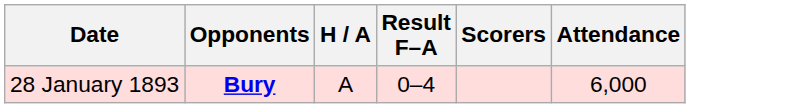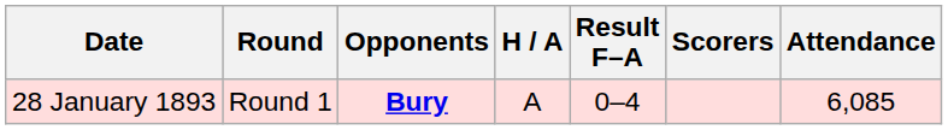 <table class="wikitable" style="text-align:center">
 <tr>
 <th>Date</th>
+<th>Round</th>
 <th>Opponents</th>
 <th>H / A</th>
 <th>Result<br>F–A</th>
 <th>Scorers</th>
 <th>Attendance</th>
 </tr>
 <tr bgcolor="#ffdddd">
 <td>28 January 1893</td>
+<td>Round 1</td>
 <td><strong><a href='#'>Bury</a></strong></td>
 <td>A</td>
 <td>0–4</td>
 <td></td>
-<td>6,000</td>
+<td>6,085</td>
 </tr>
 </table>
